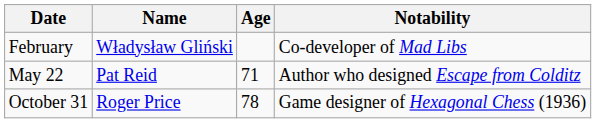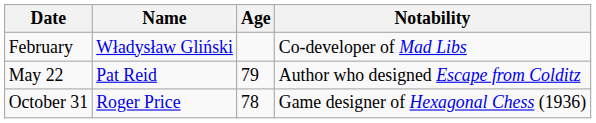 <table class="wikitable">
 <tr>
 <th>Date</th>
 <th>Name</th>
 <th>Age</th>
 <th>Notability</th>
 </tr>
 <tr>
 <td>February</td>
 <td><a href='#'>Władysław Gliński</a></td>
 <td></td>
 <td>Co-developer of <em><a href='#'>Mad Libs</a></em></td>
 </tr>
 <tr>
 <td>May 22</td>
 <td><a href='#'>Pat Reid</a></td>
-<td>71</td>
+<td>79</td>
 <td>Author who designed <em><a href='#'>Escape from Colditz</a></em></td>
 </tr>
 <tr>
 <td>October 31</td>
 <td><a href='#'>Roger Price</a></td>
 <td>78</td>
 <td>Game designer of <em><a href='#'>Hexagonal Chess</a></em> (1936)</td>
 </tr>
 </table>
